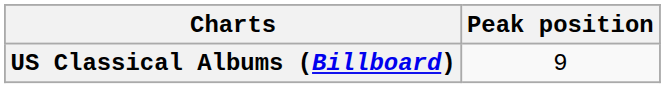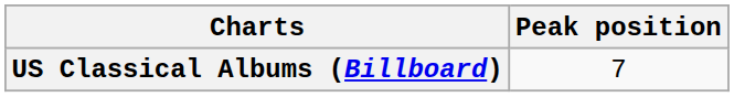 <table class="wikitable plainrowheaders">
 <tr>
 <th>Charts</th>
 <th>Peak position</th>
 </tr>
 <tr>
 <th scope="row">US Classical Albums (<em><a href='#'>Billboard</a></em>)</th>
-<td align="center">9</td>
+<td align="center">7</td>
 </tr>
 </table>
